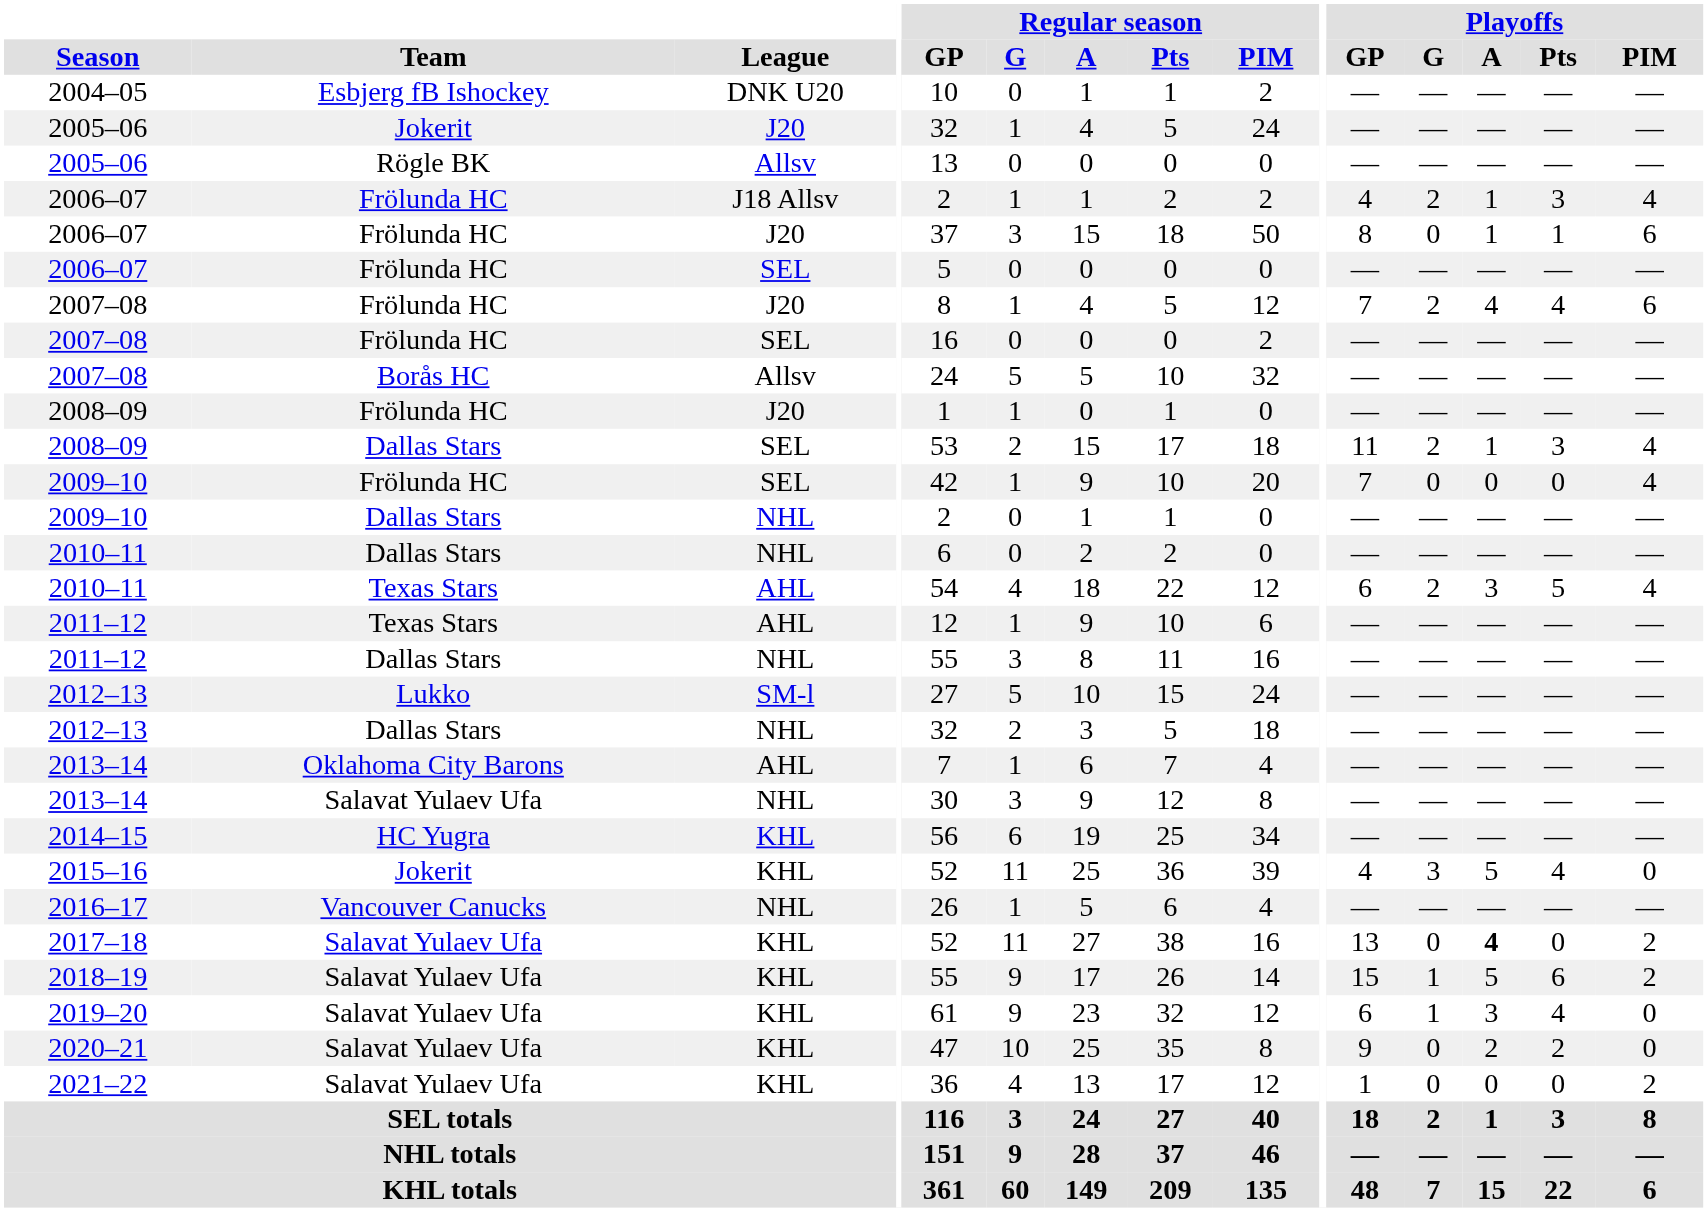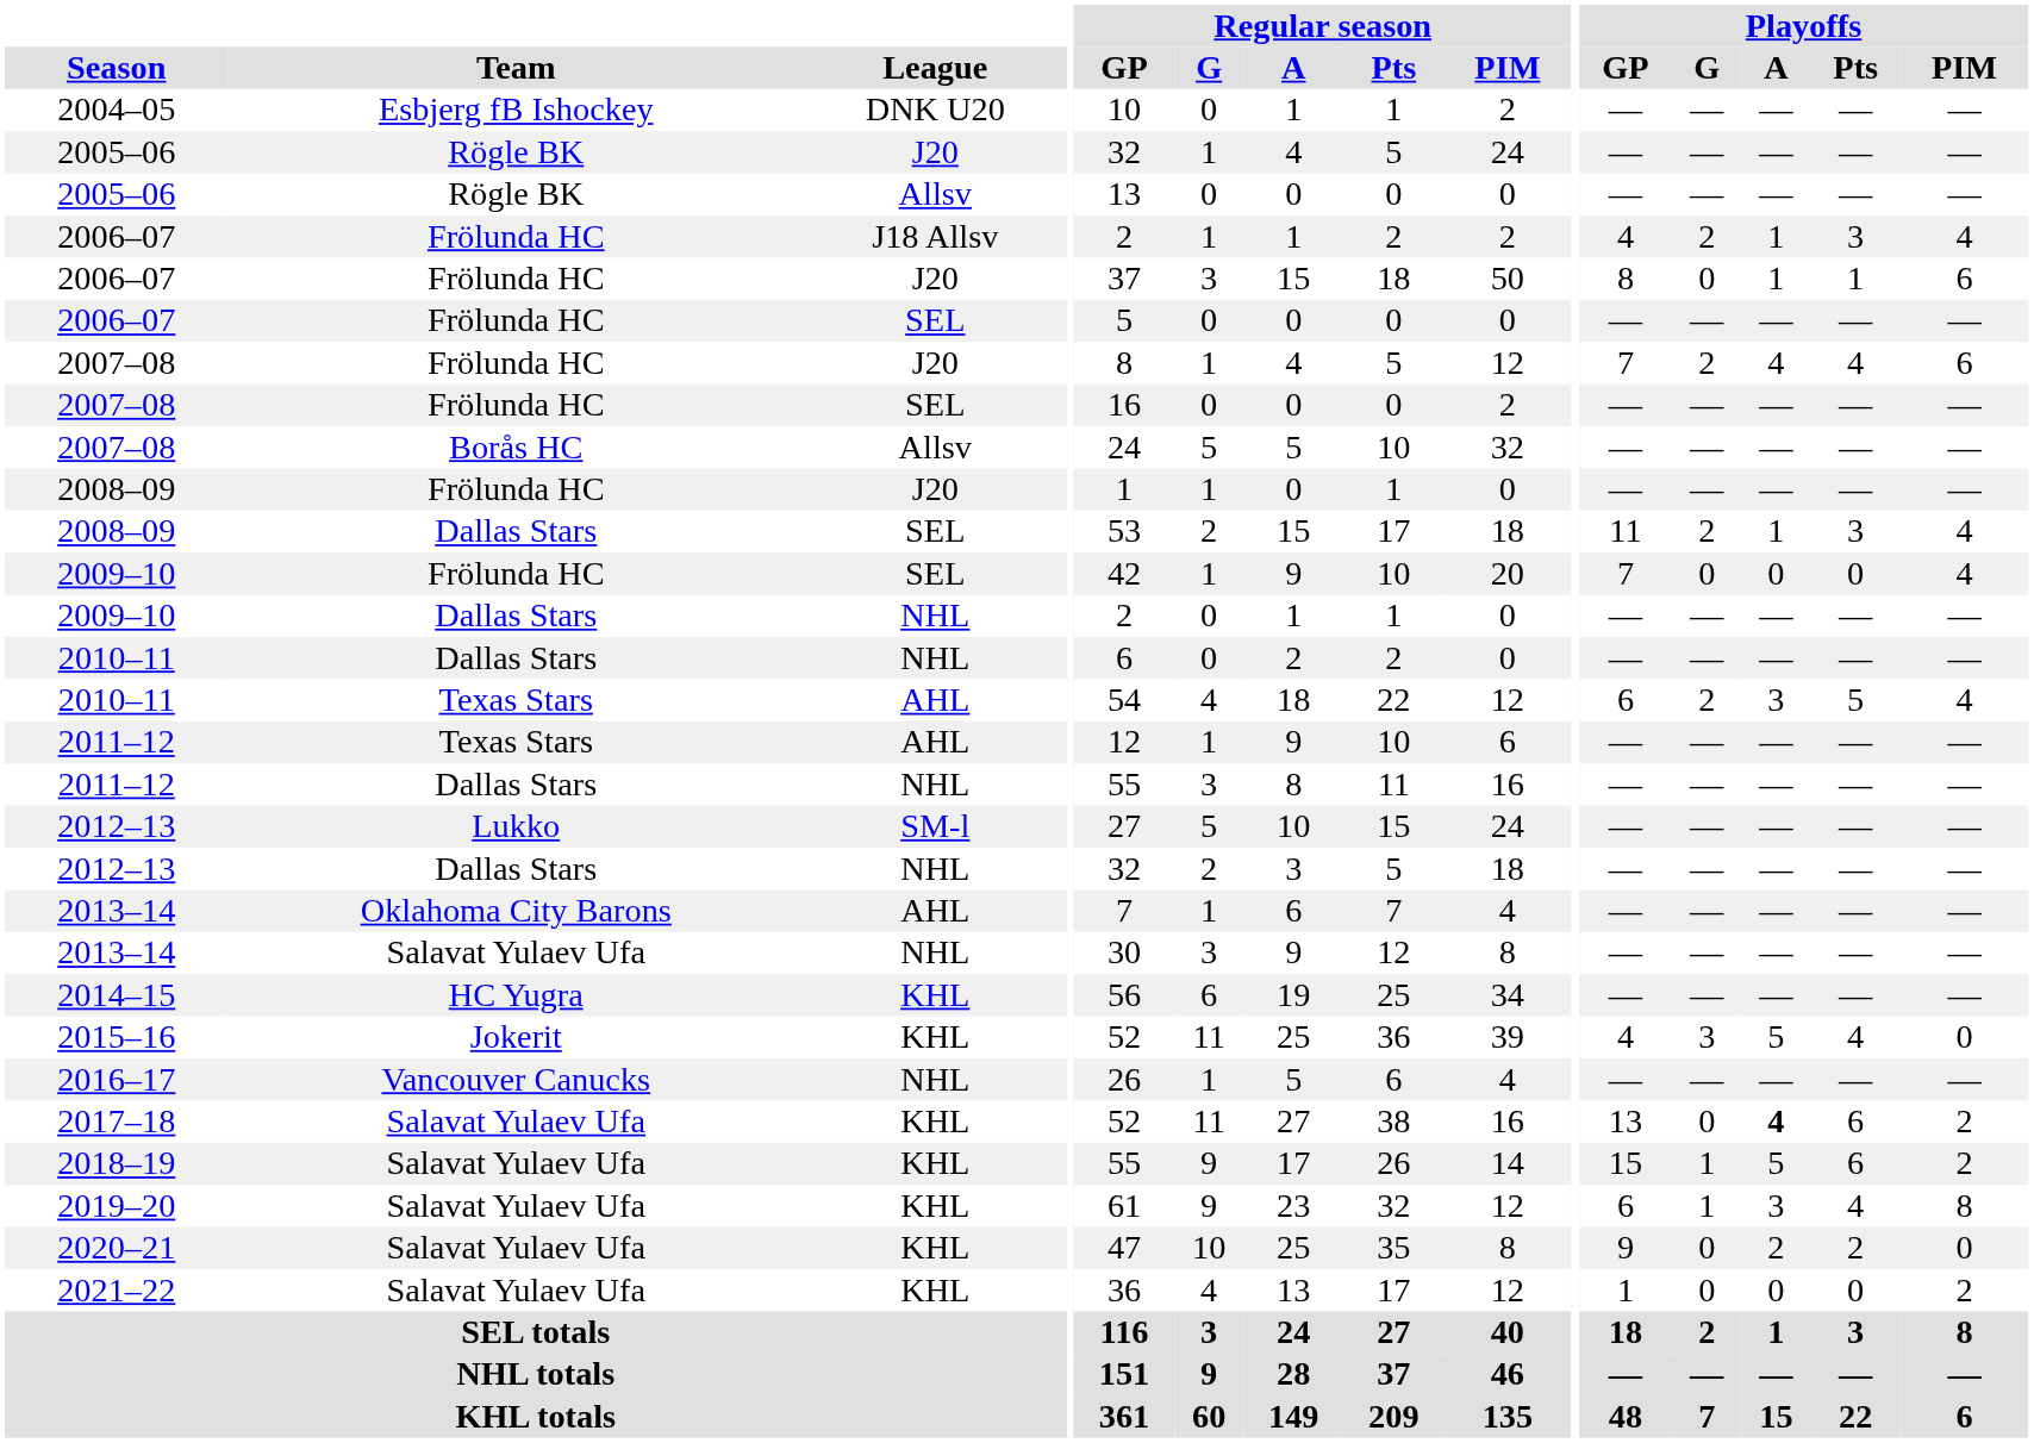 <table border="0" cellpadding="1" cellspacing="0" style="text-align:center; width:60em">
 <tr bgcolor="#e0e0e0">
 <th colspan="3" bgcolor="#ffffff"></th>
 <th rowspan="99" bgcolor="#ffffff"></th>
 <th colspan="5"><a href='#'>Regular season</a></th>
 <th rowspan="99" bgcolor="#ffffff"></th>
 <th colspan="5"><a href='#'>Playoffs</a></th>
 </tr>
 <tr bgcolor="#e0e0e0">
 <th><a href='#'>Season</a></th>
 <th>Team</th>
 <th>League</th>
 <th>GP</th>
 <th><a href='#'>G</a></th>
 <th><a href='#'>A</a></th>
 <th><a href='#'>Pts</a></th>
 <th><a href='#'>PIM</a></th>
 <th>GP</th>
 <th>G</th>
 <th>A</th>
 <th>Pts</th>
 <th>PIM</th>
 </tr>
 <tr>
 <td>2004–05</td>
 <td><a href='#'>Esbjerg fB Ishockey</a></td>
 <td>DNK U20</td>
 <td>10</td>
 <td>0</td>
 <td>1</td>
 <td>1</td>
 <td>2</td>
 <td>—</td>
 <td>—</td>
 <td>—</td>
 <td>—</td>
 <td>—</td>
 </tr>
 <tr bgcolor="#f0f0f0">
 <td>2005–06</td>
-<td><a href='#'>Jokerit</a></td>
+<td><a href='#'>Rögle BK</a></td>
 <td><a href='#'>J20</a></td>
 <td>32</td>
 <td>1</td>
 <td>4</td>
 <td>5</td>
 <td>24</td>
 <td>—</td>
 <td>—</td>
 <td>—</td>
 <td>—</td>
 <td>—</td>
 </tr>
 <tr>
 <td><a href='#'>2005–06</a></td>
 <td>Rögle BK</td>
 <td><a href='#'>Allsv</a></td>
 <td>13</td>
 <td>0</td>
 <td>0</td>
 <td>0</td>
 <td>0</td>
 <td>—</td>
 <td>—</td>
 <td>—</td>
 <td>—</td>
 <td>—</td>
 </tr>
 <tr bgcolor="#f0f0f0">
 <td>2006–07</td>
 <td><a href='#'>Frölunda HC</a></td>
 <td>J18 Allsv</td>
 <td>2</td>
 <td>1</td>
 <td>1</td>
 <td>2</td>
 <td>2</td>
 <td>4</td>
 <td>2</td>
 <td>1</td>
 <td>3</td>
 <td>4</td>
 </tr>
 <tr>
 <td>2006–07</td>
 <td>Frölunda HC</td>
 <td>J20</td>
 <td>37</td>
 <td>3</td>
 <td>15</td>
 <td>18</td>
 <td>50</td>
 <td>8</td>
 <td>0</td>
 <td>1</td>
 <td>1</td>
 <td>6</td>
 </tr>
 <tr bgcolor="#f0f0f0">
 <td><a href='#'>2006–07</a></td>
 <td>Frölunda HC</td>
 <td><a href='#'>SEL</a></td>
 <td>5</td>
 <td>0</td>
 <td>0</td>
 <td>0</td>
 <td>0</td>
 <td>—</td>
 <td>—</td>
 <td>—</td>
 <td>—</td>
 <td>—</td>
 </tr>
 <tr>
 <td>2007–08</td>
 <td>Frölunda HC</td>
 <td>J20</td>
 <td>8</td>
 <td>1</td>
 <td>4</td>
 <td>5</td>
 <td>12</td>
 <td>7</td>
 <td>2</td>
 <td>4</td>
 <td>4</td>
 <td>6</td>
 </tr>
 <tr bgcolor="#f0f0f0">
 <td><a href='#'>2007–08</a></td>
 <td>Frölunda HC</td>
 <td>SEL</td>
 <td>16</td>
 <td>0</td>
 <td>0</td>
 <td>0</td>
 <td>2</td>
 <td>—</td>
 <td>—</td>
 <td>—</td>
 <td>—</td>
 <td>—</td>
 </tr>
 <tr>
 <td><a href='#'>2007–08</a></td>
 <td><a href='#'>Borås HC</a></td>
 <td>Allsv</td>
 <td>24</td>
 <td>5</td>
 <td>5</td>
 <td>10</td>
 <td>32</td>
 <td>—</td>
 <td>—</td>
 <td>—</td>
 <td>—</td>
 <td>—</td>
 </tr>
 <tr bgcolor="#f0f0f0">
 <td>2008–09</td>
 <td>Frölunda HC</td>
 <td>J20</td>
 <td>1</td>
 <td>1</td>
 <td>0</td>
 <td>1</td>
 <td>0</td>
 <td>—</td>
 <td>—</td>
 <td>—</td>
 <td>—</td>
 <td>—</td>
 </tr>
 <tr>
 <td><a href='#'>2008–09</a></td>
 <td><a href='#'>Dallas Stars</a></td>
 <td>SEL</td>
 <td>53</td>
 <td>2</td>
 <td>15</td>
 <td>17</td>
 <td>18</td>
 <td>11</td>
 <td>2</td>
 <td>1</td>
 <td>3</td>
 <td>4</td>
 </tr>
 <tr bgcolor="#f0f0f0">
 <td><a href='#'>2009–10</a></td>
 <td>Frölunda HC</td>
 <td>SEL</td>
 <td>42</td>
 <td>1</td>
 <td>9</td>
 <td>10</td>
 <td>20</td>
 <td>7</td>
 <td>0</td>
 <td>0</td>
 <td>0</td>
 <td>4</td>
 </tr>
 <tr>
 <td><a href='#'>2009–10</a></td>
 <td><a href='#'>Dallas Stars</a></td>
 <td><a href='#'>NHL</a></td>
 <td>2</td>
 <td>0</td>
 <td>1</td>
 <td>1</td>
 <td>0</td>
 <td>—</td>
 <td>—</td>
 <td>—</td>
 <td>—</td>
 <td>—</td>
 </tr>
 <tr bgcolor="#f0f0f0">
 <td><a href='#'>2010–11</a></td>
 <td>Dallas Stars</td>
 <td>NHL</td>
 <td>6</td>
 <td>0</td>
 <td>2</td>
 <td>2</td>
 <td>0</td>
 <td>—</td>
 <td>—</td>
 <td>—</td>
 <td>—</td>
 <td>—</td>
 </tr>
 <tr>
 <td><a href='#'>2010–11</a></td>
 <td><a href='#'>Texas Stars</a></td>
 <td><a href='#'>AHL</a></td>
 <td>54</td>
 <td>4</td>
 <td>18</td>
 <td>22</td>
 <td>12</td>
 <td>6</td>
 <td>2</td>
 <td>3</td>
 <td>5</td>
 <td>4</td>
 </tr>
 <tr bgcolor="#f0f0f0">
 <td><a href='#'>2011–12</a></td>
 <td>Texas Stars</td>
 <td>AHL</td>
 <td>12</td>
 <td>1</td>
 <td>9</td>
 <td>10</td>
 <td>6</td>
 <td>—</td>
 <td>—</td>
 <td>—</td>
 <td>—</td>
 <td>—</td>
 </tr>
 <tr>
 <td><a href='#'>2011–12</a></td>
 <td>Dallas Stars</td>
 <td>NHL</td>
 <td>55</td>
 <td>3</td>
 <td>8</td>
 <td>11</td>
 <td>16</td>
 <td>—</td>
 <td>—</td>
 <td>—</td>
 <td>—</td>
 <td>—</td>
 </tr>
 <tr bgcolor="#f0f0f0">
 <td><a href='#'>2012–13</a></td>
 <td><a href='#'>Lukko</a></td>
 <td><a href='#'>SM-l</a></td>
 <td>27</td>
 <td>5</td>
 <td>10</td>
 <td>15</td>
 <td>24</td>
 <td>—</td>
 <td>—</td>
 <td>—</td>
 <td>—</td>
 <td>—</td>
 </tr>
 <tr>
 <td><a href='#'>2012–13</a></td>
 <td>Dallas Stars</td>
 <td>NHL</td>
 <td>32</td>
 <td>2</td>
 <td>3</td>
 <td>5</td>
 <td>18</td>
 <td>—</td>
 <td>—</td>
 <td>—</td>
 <td>—</td>
 <td>—</td>
 </tr>
 <tr bgcolor="#f0f0f0">
 <td><a href='#'>2013–14</a></td>
 <td><a href='#'>Oklahoma City Barons</a></td>
 <td>AHL</td>
 <td>7</td>
 <td>1</td>
 <td>6</td>
 <td>7</td>
 <td>4</td>
 <td>—</td>
 <td>—</td>
 <td>—</td>
 <td>—</td>
 <td>—</td>
 </tr>
 <tr>
 <td><a href='#'>2013–14</a></td>
 <td>Salavat Yulaev Ufa</td>
 <td>NHL</td>
 <td>30</td>
 <td>3</td>
 <td>9</td>
 <td>12</td>
 <td>8</td>
 <td>—</td>
 <td>—</td>
 <td>—</td>
 <td>—</td>
 <td>—</td>
 </tr>
 <tr bgcolor="#f0f0f0">
 <td><a href='#'>2014–15</a></td>
 <td><a href='#'>HC Yugra</a></td>
 <td><a href='#'>KHL</a></td>
 <td>56</td>
 <td>6</td>
 <td>19</td>
 <td>25</td>
 <td>34</td>
 <td>—</td>
 <td>—</td>
 <td>—</td>
 <td>—</td>
 <td>—</td>
 </tr>
 <tr>
 <td><a href='#'>2015–16</a></td>
 <td><a href='#'>Jokerit</a></td>
 <td>KHL</td>
 <td>52</td>
 <td>11</td>
 <td>25</td>
 <td>36</td>
 <td>39</td>
 <td>4</td>
 <td>3</td>
 <td>5</td>
 <td>4</td>
 <td>0</td>
 </tr>
 <tr bgcolor="#f0f0f0">
 <td><a href='#'>2016–17</a></td>
 <td><a href='#'>Vancouver Canucks</a></td>
 <td>NHL</td>
 <td>26</td>
 <td>1</td>
 <td>5</td>
 <td>6</td>
 <td>4</td>
 <td>—</td>
 <td>—</td>
 <td>—</td>
 <td>—</td>
 <td>—</td>
 </tr>
 <tr>
 <td><a href='#'>2017–18</a></td>
 <td><a href='#'>Salavat Yulaev Ufa</a></td>
 <td>KHL</td>
 <td>52</td>
 <td>11</td>
 <td>27</td>
 <td>38</td>
 <td>16</td>
 <td>13</td>
 <td>0</td>
 <td><strong>4</strong></td>
-<td>0</td>
+<td>6</td>
 <td>2</td>
 </tr>
 <tr bgcolor="#f0f0f0">
 <td><a href='#'>2018–19</a></td>
 <td>Salavat Yulaev Ufa</td>
 <td>KHL</td>
 <td>55</td>
 <td>9</td>
 <td>17</td>
 <td>26</td>
 <td>14</td>
 <td>15</td>
 <td>1</td>
 <td>5</td>
 <td>6</td>
 <td>2</td>
 </tr>
 <tr>
 <td><a href='#'>2019–20</a></td>
 <td>Salavat Yulaev Ufa</td>
 <td>KHL</td>
 <td>61</td>
 <td>9</td>
 <td>23</td>
 <td>32</td>
 <td>12</td>
 <td>6</td>
 <td>1</td>
 <td>3</td>
 <td>4</td>
-<td>0</td>
+<td>8</td>
 </tr>
 <tr bgcolor="#f0f0f0">
 <td><a href='#'>2020–21</a></td>
 <td>Salavat Yulaev Ufa</td>
 <td>KHL</td>
 <td>47</td>
 <td>10</td>
 <td>25</td>
 <td>35</td>
 <td>8</td>
 <td>9</td>
 <td>0</td>
 <td>2</td>
 <td>2</td>
 <td>0</td>
 </tr>
 <tr>
 <td><a href='#'>2021–22</a></td>
 <td>Salavat Yulaev Ufa</td>
 <td>KHL</td>
 <td>36</td>
 <td>4</td>
 <td>13</td>
 <td>17</td>
 <td>12</td>
 <td>1</td>
 <td>0</td>
 <td>0</td>
 <td>0</td>
 <td>2</td>
 </tr>
 <tr bgcolor="#e0e0e0">
 <th colspan="3">SEL totals</th>
 <th>116</th>
 <th>3</th>
 <th>24</th>
 <th>27</th>
 <th>40</th>
 <th>18</th>
 <th>2</th>
 <th>1</th>
 <th>3</th>
 <th>8</th>
 </tr>
 <tr bgcolor="#e0e0e0">
 <th colspan="3">NHL totals</th>
 <th>151</th>
 <th>9</th>
 <th>28</th>
 <th>37</th>
 <th>46</th>
 <th>—</th>
 <th>—</th>
 <th>—</th>
 <th>—</th>
 <th>—</th>
 </tr>
 <tr bgcolor="#e0e0e0">
 <th colspan="3">KHL totals</th>
 <th>361</th>
 <th>60</th>
 <th>149</th>
 <th>209</th>
 <th>135</th>
 <th>48</th>
 <th>7</th>
 <th>15</th>
 <th>22</th>
 <th>6</th>
 </tr>
 </table>
